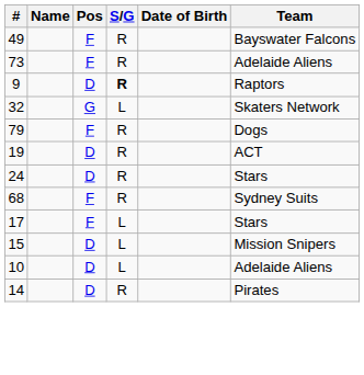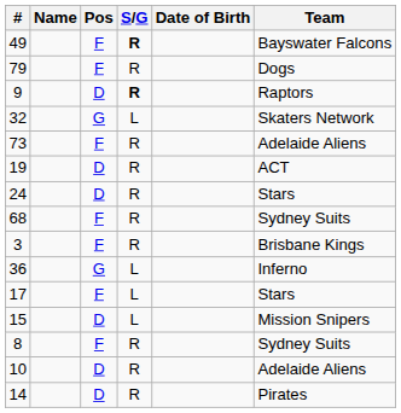 <table class="wikitable sortable">
 <tr>
 <th>#</th>
 <th>Name</th>
 <th>Pos</th>
 <th><a href='#'>S</a>/<a href='#'>G</a></th>
 <th>Date of Birth</th>
 <th>Team</th>
 </tr>
 <tr>
 <td align="center">49</td>
 <td></td>
 <td align="center"><a href='#'>F</a></td>
-<td align="center">R</td>
+<td align="center"><strong>R</strong></td>
 <td></td>
 <td>Bayswater Falcons</td>
 </tr>
 <tr>
-<td align="center">73</td>
+<td align="center">79</td>
 <td></td>
 <td align="center"><a href='#'>F</a></td>
 <td align="center">R</td>
 <td></td>
-<td>Adelaide Aliens</td>
+<td>Dogs</td>
 </tr>
 <tr>
 <td align="center">9</td>
 <td></td>
 <td align="center"><a href='#'>D</a></td>
 <td align="center"><strong>R</strong></td>
 <td></td>
 <td>Raptors</td>
 </tr>
 <tr>
 <td align="center">32</td>
 <td></td>
 <td align="center"><a href='#'>G</a></td>
 <td align="center">L</td>
 <td></td>
 <td>Skaters Network</td>
 </tr>
 <tr>
-<td align="center">79</td>
+<td align="center">73</td>
 <td></td>
 <td align="center"><a href='#'>F</a></td>
 <td align="center">R</td>
 <td></td>
-<td>Dogs</td>
+<td>Adelaide Aliens</td>
 </tr>
 <tr>
 <td align="center">19</td>
 <td></td>
 <td align="center"><a href='#'>D</a></td>
 <td align="center">R</td>
 <td></td>
 <td>ACT</td>
 </tr>
 <tr>
 <td align="center">24</td>
 <td></td>
 <td align="center"><a href='#'>D</a></td>
 <td align="center">R</td>
 <td></td>
 <td>Stars</td>
 </tr>
 <tr>
 <td align="center">68</td>
 <td></td>
 <td align="center"><a href='#'>F</a></td>
 <td align="center">R</td>
 <td></td>
 <td>Sydney Suits</td>
 </tr>
 <tr>
+<td align="center">3</td>
+<td></td>
+<td align="center"><a href='#'>F</a></td>
+<td align="center">R</td>
+<td></td>
+<td>Brisbane Kings</td>
+</tr>
+<tr>
+<td align="center">36</td>
+<td></td>
+<td align="center"><a href='#'>G</a></td>
+<td align="center">L</td>
+<td></td>
+<td>Inferno</td>
+</tr>
+<tr>
 <td align="center">17</td>
 <td></td>
 <td align="center"><a href='#'>F</a></td>
 <td align="center">L</td>
 <td></td>
 <td>Stars</td>
 </tr>
 <tr>
 <td align="center">15</td>
 <td></td>
 <td align="center"><a href='#'>D</a></td>
 <td align="center">L</td>
 <td></td>
 <td>Mission Snipers</td>
 </tr>
 <tr>
+<td align="center">8</td>
+<td></td>
+<td align="center"><a href='#'>F</a></td>
+<td align="center">R</td>
+<td></td>
+<td>Sydney Suits</td>
+</tr>
+<tr>
 <td align="center">10</td>
 <td></td>
 <td align="center"><a href='#'>D</a></td>
-<td align="center">L</td>
+<td align="center">R</td>
 <td></td>
 <td>Adelaide Aliens</td>
 </tr>
 <tr>
 <td align="center">14</td>
 <td></td>
 <td align="center"><a href='#'>D</a></td>
 <td align="center">R</td>
 <td></td>
 <td>Pirates</td>
 </tr>
 </table>
